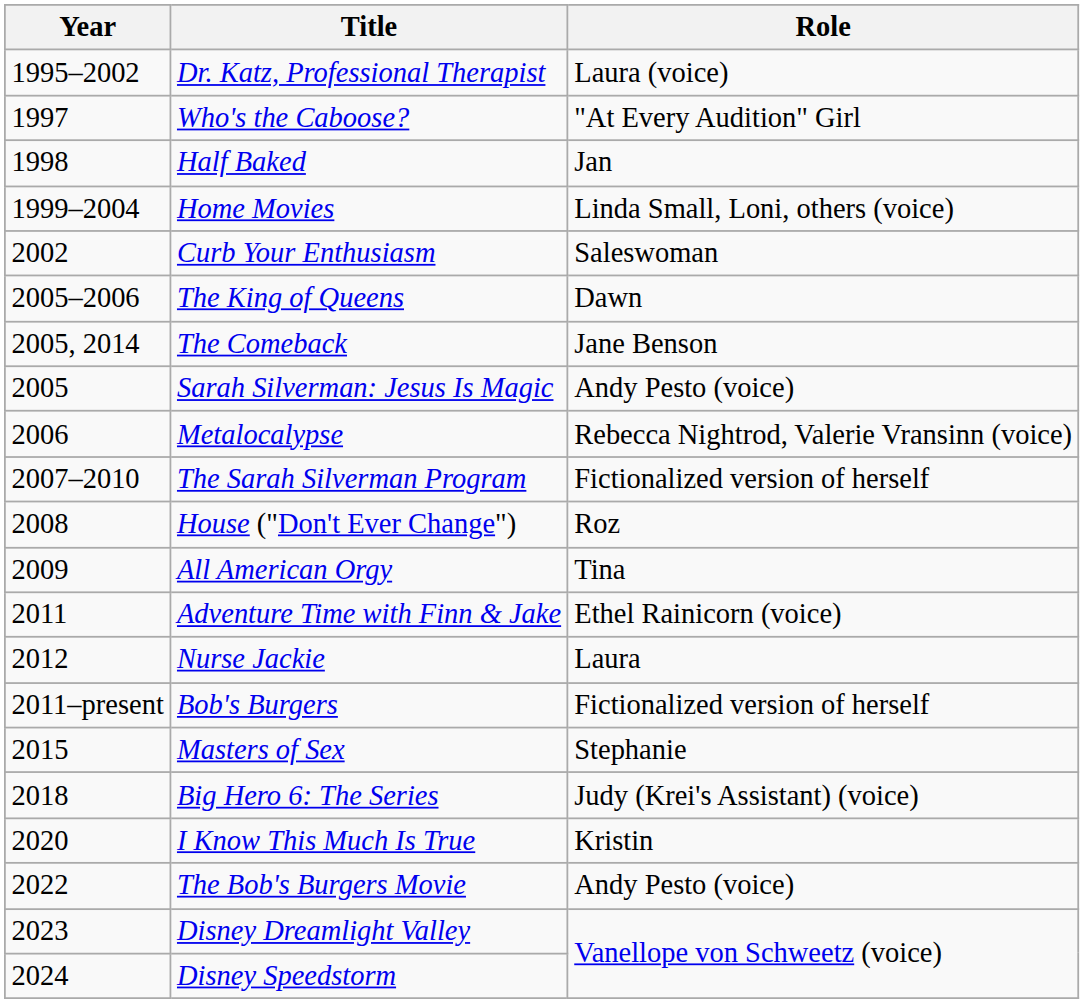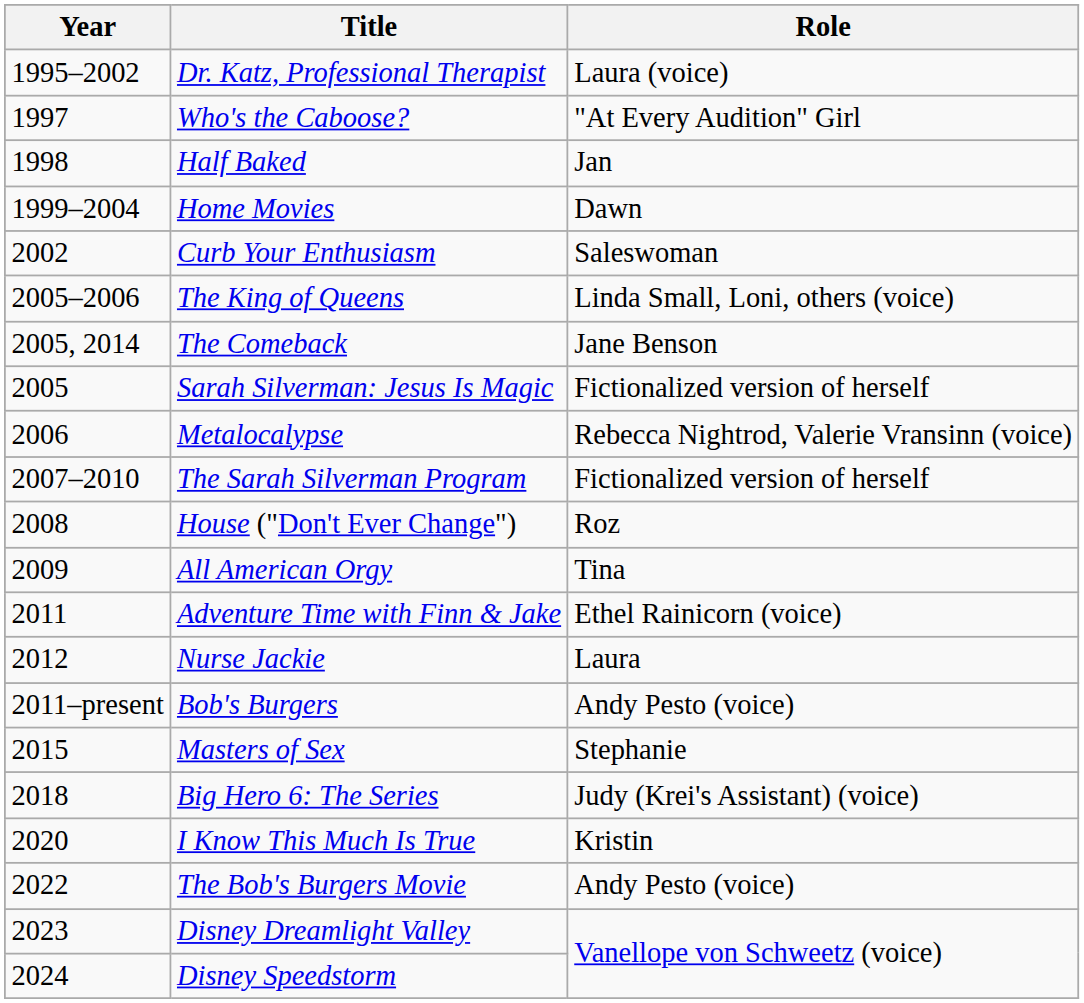 <table class="wikitable">
 <tr>
 <th>Year</th>
 <th>Title</th>
 <th>Role</th>
 </tr>
 <tr>
 <td>1995–2002</td>
 <td><em><a href='#'>Dr. Katz, Professional Therapist</a></em></td>
 <td>Laura (voice)</td>
 </tr>
 <tr>
 <td>1997</td>
 <td><em><a href='#'>Who's the Caboose?</a></em></td>
 <td>"At Every Audition" Girl</td>
 </tr>
 <tr>
 <td>1998</td>
 <td><em><a href='#'>Half Baked</a></em></td>
 <td>Jan</td>
 </tr>
 <tr>
 <td>1999–2004</td>
 <td><em><a href='#'>Home Movies</a></em></td>
-<td>Linda Small, Loni, others (voice)</td>
+<td>Dawn</td>
 </tr>
 <tr>
 <td>2002</td>
 <td><em><a href='#'>Curb Your Enthusiasm</a></em></td>
 <td>Saleswoman</td>
 </tr>
 <tr>
 <td>2005–2006</td>
 <td><em><a href='#'>The King of Queens</a></em></td>
-<td>Dawn</td>
+<td>Linda Small, Loni, others (voice)</td>
 </tr>
 <tr>
 <td>2005, 2014</td>
 <td><em><a href='#'>The Comeback</a></em></td>
 <td>Jane Benson</td>
 </tr>
 <tr>
 <td>2005</td>
 <td><em><a href='#'>Sarah Silverman: Jesus Is Magic</a></em></td>
-<td>Andy Pesto (voice)</td>
+<td>Fictionalized version of herself</td>
 </tr>
 <tr>
 <td>2006</td>
 <td><em><a href='#'>Metalocalypse</a></em></td>
 <td>Rebecca Nightrod, Valerie Vransinn (voice)</td>
 </tr>
 <tr>
 <td>2007–2010</td>
 <td><em><a href='#'>The Sarah Silverman Program</a></em></td>
 <td>Fictionalized version of herself</td>
 </tr>
 <tr>
 <td>2008</td>
 <td><em><a href='#'>House</a></em> ("<a href='#'>Don't Ever Change</a>")</td>
 <td>Roz</td>
 </tr>
 <tr>
 <td>2009</td>
 <td><em><a href='#'>All American Orgy</a></em></td>
 <td>Tina</td>
 </tr>
 <tr>
 <td>2011</td>
 <td><em><a href='#'>Adventure Time with Finn & Jake</a></em></td>
 <td>Ethel Rainicorn (voice)</td>
 </tr>
 <tr>
 <td>2012</td>
 <td><em><a href='#'>Nurse Jackie</a></em></td>
 <td>Laura</td>
 </tr>
 <tr>
 <td>2011–present</td>
 <td><em><a href='#'>Bob's Burgers</a></em></td>
-<td>Fictionalized version of herself</td>
+<td>Andy Pesto (voice)</td>
 </tr>
 <tr>
 <td>2015</td>
 <td><em><a href='#'>Masters of Sex</a></em></td>
 <td>Stephanie</td>
 </tr>
 <tr>
 <td>2018</td>
 <td><em><a href='#'>Big Hero 6: The Series</a></em></td>
 <td>Judy (Krei's Assistant) (voice)</td>
 </tr>
 <tr>
 <td>2020</td>
 <td><em><a href='#'>I Know This Much Is True</a></em></td>
 <td>Kristin</td>
 </tr>
 <tr>
 <td>2022</td>
 <td><em><a href='#'>The Bob's Burgers Movie</a></em></td>
 <td>Andy Pesto (voice)</td>
 </tr>
 <tr>
 <td>2023</td>
 <td><em><a href='#'>Disney Dreamlight Valley</a></em></td>
 <td rowspan="2"><a href='#'>Vanellope von Schweetz</a> (voice)</td>
 </tr>
 <tr>
 <td>2024</td>
 <td><em><a href='#'>Disney Speedstorm</a></em></td>
 </tr>
 </table>
